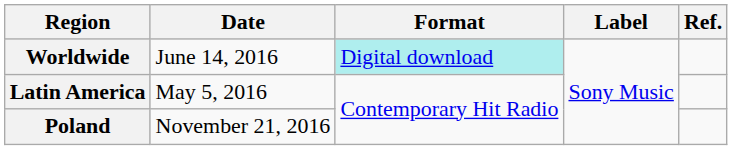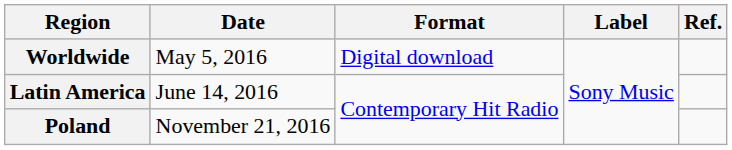 <table class="wikitable plainrowheaders">
 <tr>
 <th scope="col">Region</th>
 <th scope="col">Date</th>
 <th scope="col">Format</th>
 <th scope="col">Label</th>
 <th scope="col">Ref.</th>
 </tr>
 <tr>
 <th scope="row">Worldwide</th>
-<td>June 14, 2016</td>
-<td style="background: paleturquoise;"><a href='#'>Digital download</a></td>
+<td rowspan=1>May 5, 2016</td>
+<td><a href='#'>Digital download</a></td>
 <td rowspan=3><a href='#'>Sony Music</a></td>
 <td align="center"></td>
 </tr>
 <tr>
 <th scope="row">Latin America</th>
-<td rowspan=1>May 5, 2016</td>
+<td>June 14, 2016</td>
 <td rowspan=2><a href='#'>Contemporary Hit Radio</a></td>
 <td align="center"></td>
 </tr>
 <tr>
 <th scope="row">Poland</th>
 <td rowspan=7>November 21, 2016</td>
 <td align="center"></td>
 </tr>
 </table>
